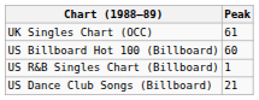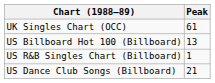 <table class="wikitable">
 <tr>
 <th>Chart (1988–89)</th>
 <th>Peak</th>
 </tr>
 <tr>
 <td>UK Singles Chart (OCC)</td>
 <td>61</td>
 </tr>
 <tr>
 <td>US Billboard Hot 100 (Billboard)</td>
-<td>60</td>
+<td>13</td>
 </tr>
 <tr>
 <td>US R&B Singles Chart (Billboard)</td>
 <td>1</td>
 </tr>
 <tr>
 <td>US Dance Club Songs (Billboard)</td>
 <td>21</td>
 </tr>
 </table>
